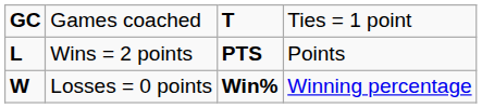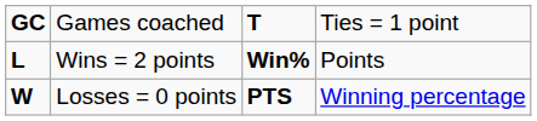 <table class="wikitable">
 <tr>
 <td><strong>GC</strong></td>
 <td>Games coached</td>
 <td><strong>T</strong></td>
 <td>Ties = 1 point</td>
 </tr>
 <tr>
 <td><strong>L</strong></td>
 <td>Wins = 2 points</td>
-<td><strong>PTS</strong></td>
+<td><strong>Win%</strong></td>
 <td>Points</td>
 </tr>
 <tr>
 <td><strong>W</strong></td>
 <td>Losses = 0 points</td>
-<td><strong>Win%</strong></td>
+<td><strong>PTS</strong></td>
 <td><a href='#'>Winning percentage</a></td>
 </tr>
 </table>
